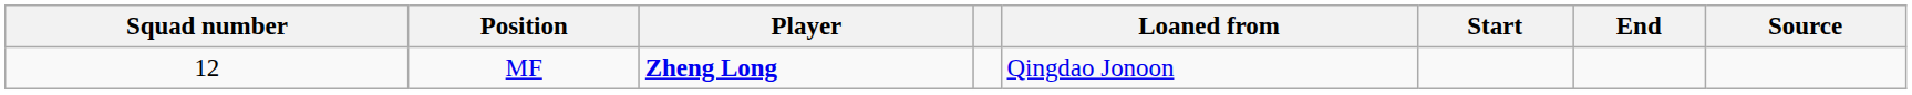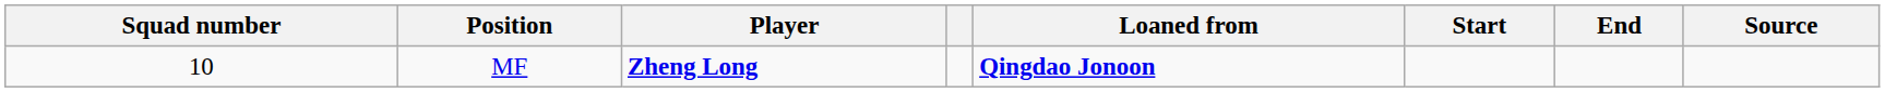 <table class="wikitable sortable" style="width:90%; text-align:center; font-size:95%; text-align:left;">
 <tr>
 <th><strong>Squad number</strong></th>
 <th><strong>Position</strong></th>
 <th><strong>Player</strong></th>
 <th></th>
 <th><strong>Loaned from</strong></th>
 <th><strong>Start</strong></th>
 <th><strong>End</strong></th>
 <th><strong>Source</strong></th>
 </tr>
 <tr>
-<td align=center>12</td>
+<td align=center>10</td>
 <td align=center><a href='#'>MF</a></td>
 <td align=left><strong> <a href='#'>Zheng Long</a></strong></td>
 <td align=center></td>
-<td align=left> <a href='#'>Qingdao Jonoon</a></td>
+<td align=left><strong> <a href='#'>Qingdao Jonoon</a></strong></td>
 <td></td>
 <td></td>
 <td align=center></td>
 </tr>
 </table>
